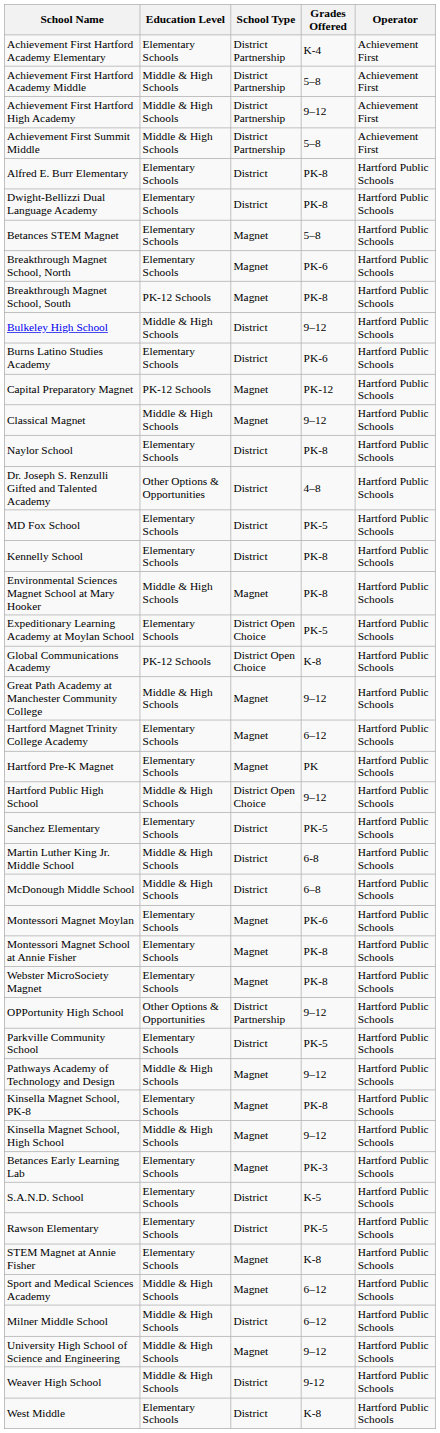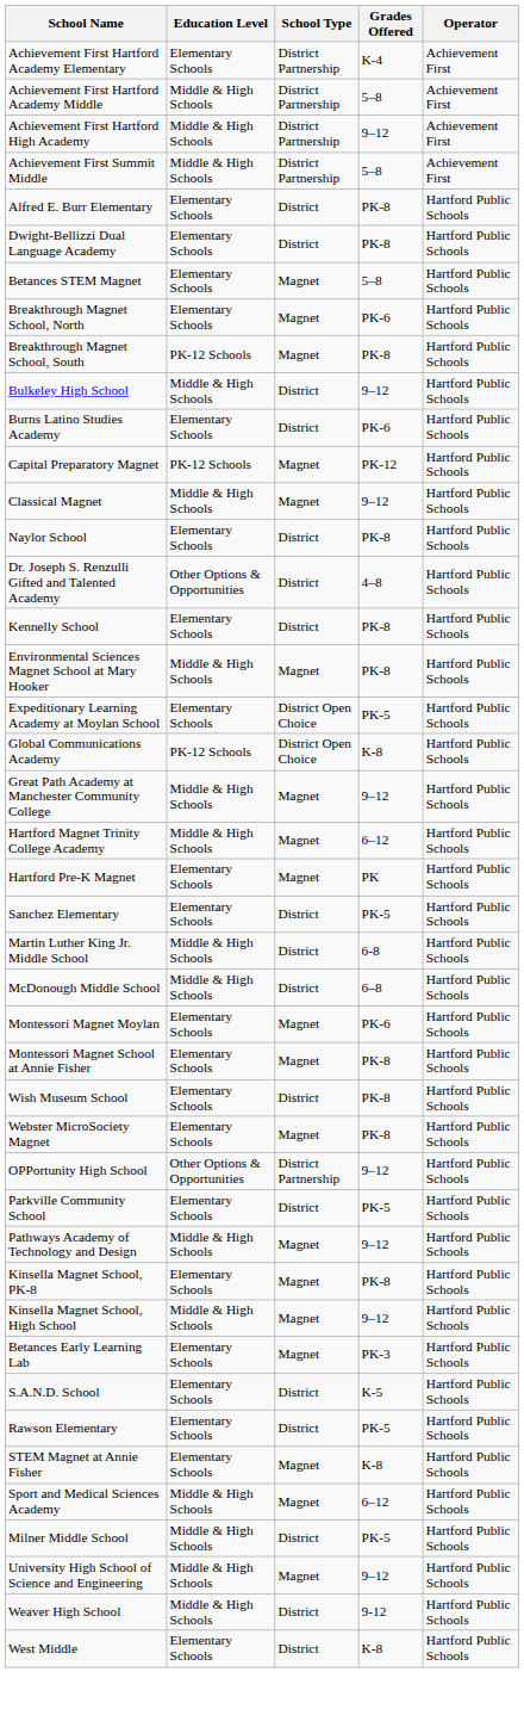 <table class="wikitable sortable" style="text-align:left;">
 <tr>
 <th>School Name</th>
 <th>Education Level</th>
 <th>School Type</th>
 <th>Grades Offered</th>
 <th>Operator</th>
 </tr>
 <tr>
 <td>Achievement First Hartford Academy Elementary</td>
 <td>Elementary Schools</td>
 <td>District Partnership</td>
 <td>K-4</td>
 <td>Achievement First</td>
 </tr>
 <tr>
 <td>Achievement First Hartford Academy Middle</td>
 <td>Middle & High Schools</td>
 <td>District Partnership</td>
 <td>5–8</td>
 <td>Achievement First</td>
 </tr>
 <tr>
 <td>Achievement First Hartford High Academy</td>
 <td>Middle & High Schools</td>
 <td>District Partnership</td>
 <td>9–12</td>
 <td>Achievement First</td>
 </tr>
 <tr>
 <td>Achievement First Summit Middle</td>
 <td>Middle & High Schools</td>
 <td>District Partnership</td>
 <td>5–8</td>
 <td>Achievement First</td>
 </tr>
 <tr>
 <td>Alfred E. Burr Elementary</td>
 <td>Elementary Schools</td>
 <td>District</td>
 <td>PK-8</td>
 <td>Hartford Public Schools</td>
 </tr>
 <tr>
 <td>Dwight-Bellizzi Dual Language Academy</td>
 <td>Elementary Schools</td>
 <td>District</td>
 <td>PK-8</td>
 <td>Hartford Public Schools</td>
 </tr>
 <tr>
 <td>Betances STEM Magnet</td>
 <td>Elementary Schools</td>
 <td>Magnet</td>
 <td>5–8</td>
 <td>Hartford Public Schools</td>
 </tr>
 <tr>
 <td>Breakthrough Magnet School, North</td>
 <td>Elementary Schools</td>
 <td>Magnet</td>
 <td>PK-6</td>
 <td>Hartford Public Schools</td>
 </tr>
 <tr>
 <td>Breakthrough Magnet School, South</td>
 <td>PK-12 Schools</td>
 <td>Magnet</td>
 <td>PK-8</td>
 <td>Hartford Public Schools</td>
 </tr>
 <tr>
 <td><a href='#'>Bulkeley High School</a></td>
 <td>Middle & High Schools</td>
 <td>District</td>
 <td>9–12</td>
 <td>Hartford Public Schools</td>
 </tr>
 <tr>
 <td>Burns Latino Studies Academy</td>
 <td>Elementary Schools</td>
 <td>District</td>
 <td>PK-6</td>
 <td>Hartford Public Schools</td>
 </tr>
 <tr>
 <td>Capital Preparatory Magnet</td>
 <td>PK-12 Schools</td>
 <td>Magnet</td>
 <td>PK-12</td>
 <td>Hartford Public Schools</td>
 </tr>
 <tr>
 <td>Classical Magnet</td>
 <td>Middle & High Schools</td>
 <td>Magnet</td>
 <td>9–12</td>
 <td>Hartford Public Schools</td>
 </tr>
 <tr>
 <td>Naylor School</td>
 <td>Elementary Schools</td>
 <td>District</td>
 <td>PK-8</td>
 <td>Hartford Public Schools</td>
 </tr>
 <tr>
 <td>Dr. Joseph S. Renzulli Gifted and Talented Academy</td>
 <td>Other Options & Opportunities</td>
 <td>District</td>
 <td>4–8</td>
 <td>Hartford Public Schools</td>
 </tr>
 <tr>
-<td>MD Fox School</td>
-<td>Elementary Schools</td>
-<td>District</td>
-<td>PK-5</td>
-<td>Hartford Public Schools</td>
-</tr>
-<tr>
 <td>Kennelly School</td>
 <td>Elementary Schools</td>
 <td>District</td>
 <td>PK-8</td>
 <td>Hartford Public Schools</td>
 </tr>
 <tr>
 <td>Environmental Sciences Magnet School at Mary Hooker</td>
 <td>Middle & High Schools</td>
 <td>Magnet</td>
 <td>PK-8</td>
 <td>Hartford Public Schools</td>
 </tr>
 <tr>
 <td>Expeditionary Learning Academy at Moylan School</td>
 <td>Elementary Schools</td>
 <td>District Open Choice</td>
 <td>PK-5</td>
 <td>Hartford Public Schools</td>
 </tr>
 <tr>
 <td>Global Communications Academy</td>
 <td>PK-12 Schools</td>
 <td>District Open Choice</td>
 <td>K-8</td>
 <td>Hartford Public Schools</td>
 </tr>
 <tr>
 <td>Great Path Academy at Manchester Community College</td>
 <td>Middle & High Schools</td>
 <td>Magnet</td>
 <td>9–12</td>
 <td>Hartford Public Schools</td>
 </tr>
 <tr>
 <td>Hartford Magnet Trinity College Academy</td>
-<td>Elementary Schools</td>
+<td>Middle & High Schools</td>
 <td>Magnet</td>
 <td>6–12</td>
 <td>Hartford Public Schools</td>
 </tr>
 <tr>
 <td>Hartford Pre-K Magnet</td>
 <td>Elementary Schools</td>
 <td>Magnet</td>
 <td>PK</td>
-<td>Hartford Public Schools</td>
-</tr>
-<tr>
-<td>Hartford Public High School</td>
-<td>Middle & High Schools</td>
-<td>District Open Choice</td>
-<td>9–12</td>
 <td>Hartford Public Schools</td>
 </tr>
 <tr>
 <td>Sanchez Elementary</td>
 <td>Elementary Schools</td>
 <td>District</td>
 <td>PK-5</td>
 <td>Hartford Public Schools</td>
 </tr>
 <tr>
 <td>Martin Luther King Jr. Middle School</td>
 <td>Middle & High Schools</td>
 <td>District</td>
 <td>6-8</td>
 <td>Hartford Public Schools</td>
 </tr>
 <tr>
 <td>McDonough Middle School</td>
 <td>Middle & High Schools</td>
 <td>District</td>
 <td>6–8</td>
 <td>Hartford Public Schools</td>
 </tr>
 <tr>
 <td>Montessori Magnet Moylan</td>
 <td>Elementary Schools</td>
 <td>Magnet</td>
 <td>PK-6</td>
 <td>Hartford Public Schools</td>
 </tr>
 <tr>
 <td>Montessori Magnet School at Annie Fisher</td>
 <td>Elementary Schools</td>
 <td>Magnet</td>
+<td>PK-8</td>
+<td>Hartford Public Schools</td>
+</tr>
+<tr>
+<td>Wish Museum School</td>
+<td>Elementary Schools</td>
+<td>District</td>
 <td>PK-8</td>
 <td>Hartford Public Schools</td>
 </tr>
 <tr>
 <td>Webster MicroSociety Magnet</td>
 <td>Elementary Schools</td>
 <td>Magnet</td>
 <td>PK-8</td>
 <td>Hartford Public Schools</td>
 </tr>
 <tr>
 <td>OPPortunity High School</td>
 <td>Other Options & Opportunities</td>
 <td>District Partnership</td>
 <td>9–12</td>
 <td>Hartford Public Schools</td>
 </tr>
 <tr>
 <td>Parkville Community School</td>
 <td>Elementary Schools</td>
 <td>District</td>
 <td>PK-5</td>
 <td>Hartford Public Schools</td>
 </tr>
 <tr>
 <td>Pathways Academy of Technology and Design</td>
 <td>Middle & High Schools</td>
 <td>Magnet</td>
 <td>9–12</td>
 <td>Hartford Public Schools</td>
 </tr>
 <tr>
 <td>Kinsella Magnet School, PK-8</td>
 <td>Elementary Schools</td>
 <td>Magnet</td>
 <td>PK-8</td>
 <td>Hartford Public Schools</td>
 </tr>
 <tr>
 <td>Kinsella Magnet School, High School</td>
 <td>Middle & High Schools</td>
 <td>Magnet</td>
 <td>9–12</td>
 <td>Hartford Public Schools</td>
 </tr>
 <tr>
 <td>Betances Early Learning Lab</td>
 <td>Elementary Schools</td>
 <td>Magnet</td>
 <td>PK-3</td>
 <td>Hartford Public Schools</td>
 </tr>
 <tr>
 <td>S.A.N.D. School</td>
 <td>Elementary Schools</td>
 <td>District</td>
 <td>K-5</td>
 <td>Hartford Public Schools</td>
 </tr>
 <tr>
 <td>Rawson Elementary</td>
 <td>Elementary Schools</td>
 <td>District</td>
 <td>PK-5</td>
 <td>Hartford Public Schools</td>
 </tr>
 <tr>
 <td>STEM Magnet at Annie Fisher</td>
 <td>Elementary Schools</td>
 <td>Magnet</td>
 <td>K-8</td>
 <td>Hartford Public Schools</td>
 </tr>
 <tr>
 <td>Sport and Medical Sciences Academy</td>
 <td>Middle & High Schools</td>
 <td>Magnet</td>
 <td>6–12</td>
 <td>Hartford Public Schools</td>
 </tr>
 <tr>
 <td>Milner Middle School</td>
 <td>Middle & High Schools</td>
 <td>District</td>
-<td>6–12</td>
+<td>PK-5</td>
 <td>Hartford Public Schools</td>
 </tr>
 <tr>
 <td>University High School of Science and Engineering</td>
 <td>Middle & High Schools</td>
 <td>Magnet</td>
 <td>9–12</td>
 <td>Hartford Public Schools</td>
 </tr>
 <tr>
 <td>Weaver High School</td>
 <td>Middle & High Schools</td>
 <td>District</td>
 <td>9-12</td>
 <td>Hartford Public Schools</td>
 </tr>
 <tr>
 <td>West Middle</td>
 <td>Elementary Schools</td>
 <td>District</td>
 <td>K-8</td>
 <td>Hartford Public Schools</td>
 </tr>
 </table>
